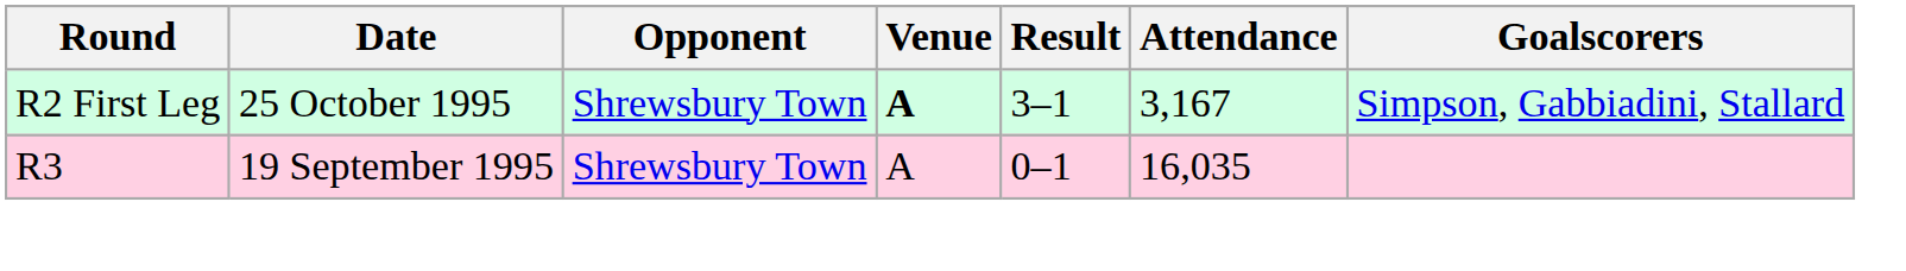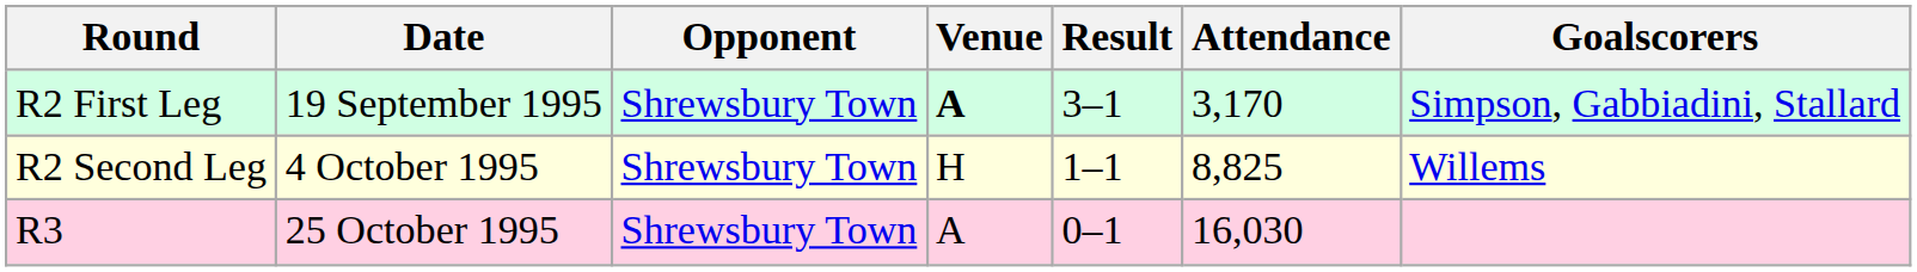 <table class="wikitable">
 <tr>
 <th>Round</th>
 <th>Date</th>
 <th>Opponent</th>
 <th>Venue</th>
 <th>Result</th>
 <th>Attendance</th>
 <th>Goalscorers</th>
 </tr>
 <tr style="background-color: #d0ffe3;">
 <td>R2 First Leg</td>
-<td>25 October 1995</td>
+<td>19 September 1995</td>
 <td><a href='#'>Shrewsbury Town</a></td>
 <td><strong>A</strong></td>
 <td>3–1</td>
-<td>3,167</td>
+<td>3,170</td>
 <td><a href='#'>Simpson</a>, <a href='#'>Gabbiadini</a>, <a href='#'>Stallard</a></td>
+</tr>
+<tr style="background-color: #ffffdd;">
+<td>R2 Second Leg</td>
+<td>4 October 1995</td>
+<td><a href='#'>Shrewsbury Town</a></td>
+<td>H</td>
+<td>1–1</td>
+<td>8,825</td>
+<td><a href='#'>Willems</a></td>
 </tr>
 <tr style="background-color: #ffd0e3;">
 <td>R3</td>
-<td>19 September 1995</td>
+<td>25 October 1995</td>
 <td><a href='#'>Shrewsbury Town</a></td>
 <td>A</td>
 <td>0–1</td>
-<td>16,035</td>
+<td>16,030</td>
 <td></td>
 </tr>
 </table>
